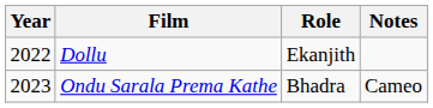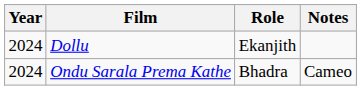 <table class="wikitable sortable">
 <tr>
 <th>Year</th>
 <th>Film</th>
 <th>Role</th>
 <th>Notes</th>
 </tr>
 <tr>
-<td>2022</td>
+<td>2024</td>
 <td><em><a href='#'>Dollu</a></em></td>
 <td>Ekanjith</td>
 <td></td>
 </tr>
 <tr>
-<td>2023</td>
+<td>2024</td>
 <td><em><a href='#'>Ondu Sarala Prema Kathe</a></em></td>
 <td>Bhadra</td>
 <td>Cameo</td>
 </tr>
 </table>
